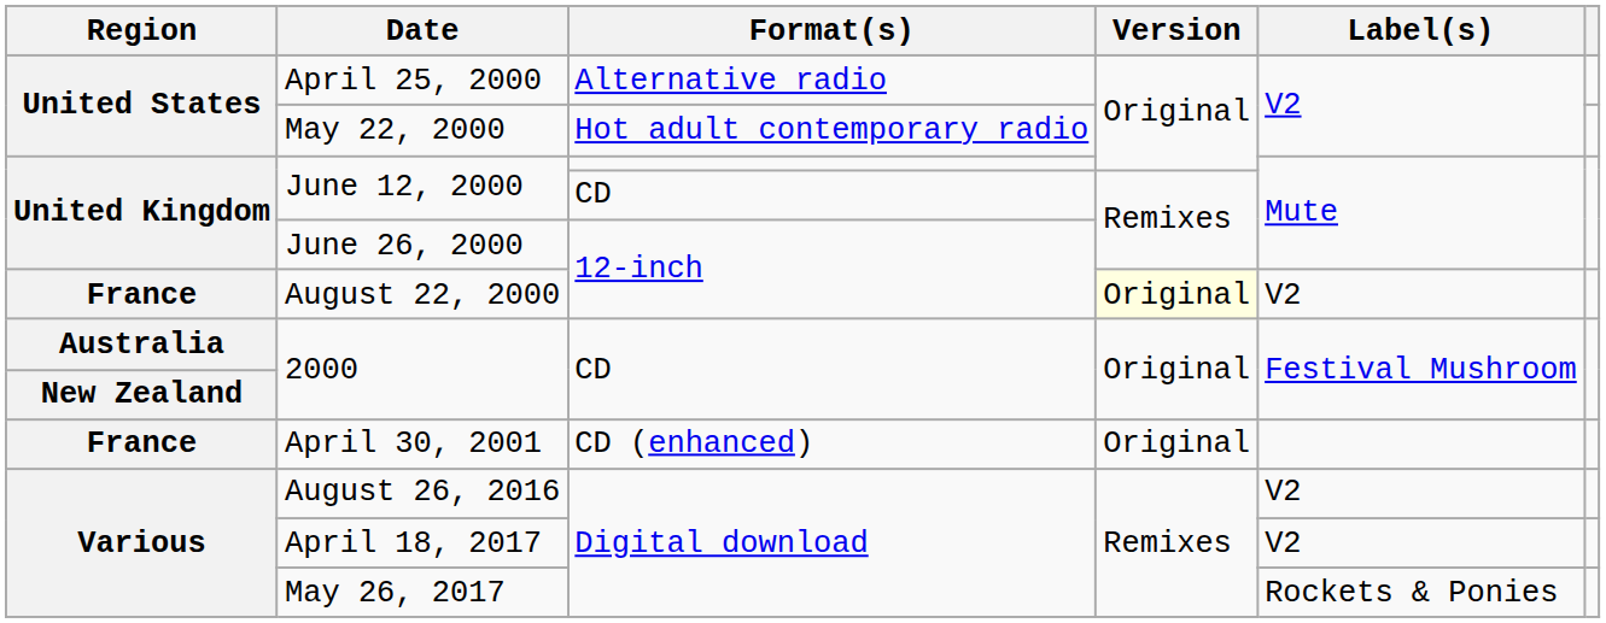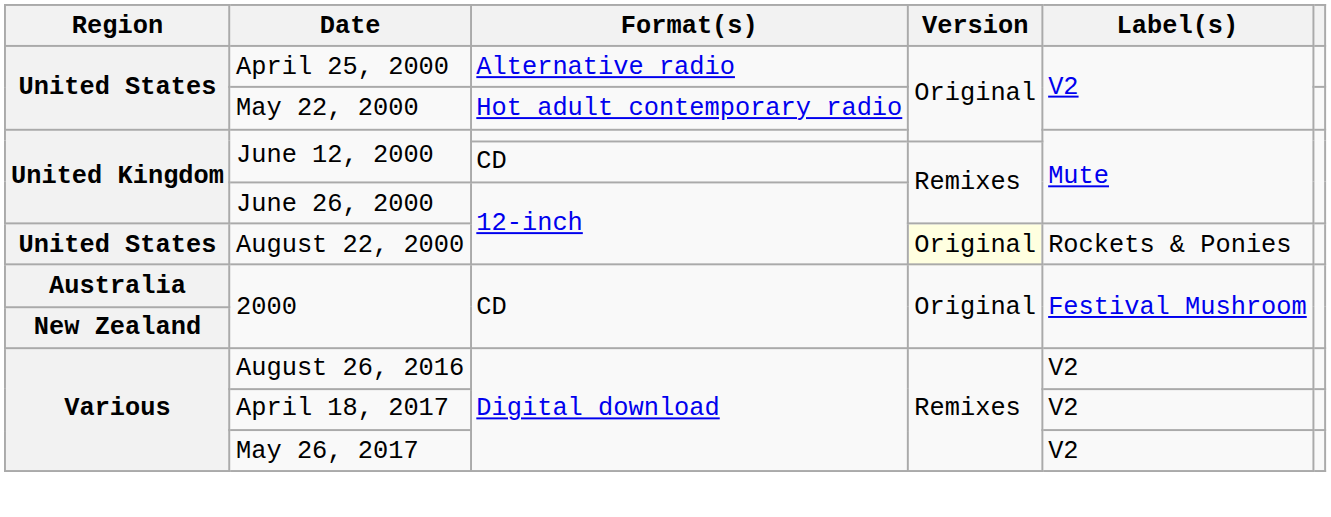 <table class="wikitable plainrowheaders">
 <tr>
 <th scope="col">Region</th>
 <th scope="col">Date</th>
 <th scope="col">Format(s)</th>
 <th scope="col">Version</th>
 <th scope="col">Label(s)</th>
 <th scope="col"></th>
 </tr>
 <tr>
 <th scope="row" rowspan="2">United States</th>
 <td>April 25, 2000</td>
 <td><a href='#'>Alternative radio</a></td>
 <td rowspan="3">Original</td>
 <td rowspan="2"><a href='#'>V2</a></td>
 <td style="text-align:center;"></td>
 </tr>
 <tr>
 <td>May 22, 2000</td>
 <td><a href='#'>Hot adult contemporary radio</a></td>
 <td style="text-align:center;"></td>
 </tr>
 <tr>
 <th scope="row" rowspan="3">United Kingdom</th>
 <td rowspan="2">June 12, 2000</td>
 <td></td>
 <td rowspan="3"><a href='#'>Mute</a></td>
 <td style="text-align:center;" rowspan="3"></td>
 </tr>
 <tr>
 <td>CD</td>
 <td rowspan="2">Remixes</td>
 </tr>
 <tr>
 <td>June 26, 2000</td>
 <td rowspan="2"><a href='#'>12-inch</a></td>
 </tr>
 <tr>
-<th scope="row">France</th>
+<th scope="row">United States</th>
 <td>August 22, 2000</td>
 <td style="background: lightyellow;">Original</td>
-<td>V2</td>
+<td>Rockets & Ponies</td>
 <td style="text-align:center;"></td>
 </tr>
 <tr>
 <th scope="row">Australia</th>
 <td rowspan="2">2000</td>
 <td rowspan="2">CD</td>
 <td rowspan="2">Original<br></td>
 <td rowspan="2"><a href='#'>Festival Mushroom</a></td>
 <td style="text-align:center;" rowspan="2"></td>
 </tr>
 <tr>
 <th scope="row">New Zealand</th>
-</tr>
-<tr>
-<th scope="row">France</th>
-<td>April 30, 2001</td>
-<td>CD (<a href='#'>enhanced</a>)</td>
-<td>Original</td>
-<td></td>
-<td style="text-align:center;"></td>
 </tr>
 <tr>
 <th scope="row" rowspan="3">Various</th>
 <td>August 26, 2016</td>
 <td rowspan="3"><a href='#'>Digital download</a></td>
 <td rowspan="3">Remixes</td>
 <td>V2</td>
 <td style="text-align:center;"></td>
 </tr>
 <tr>
 <td>April 18, 2017</td>
 <td>V2</td>
 <td style="text-align:center;"></td>
 </tr>
 <tr>
 <td>May 26, 2017</td>
-<td>Rockets & Ponies</td>
+<td>V2</td>
 <td style="text-align:center;"></td>
 </tr>
 </table>
